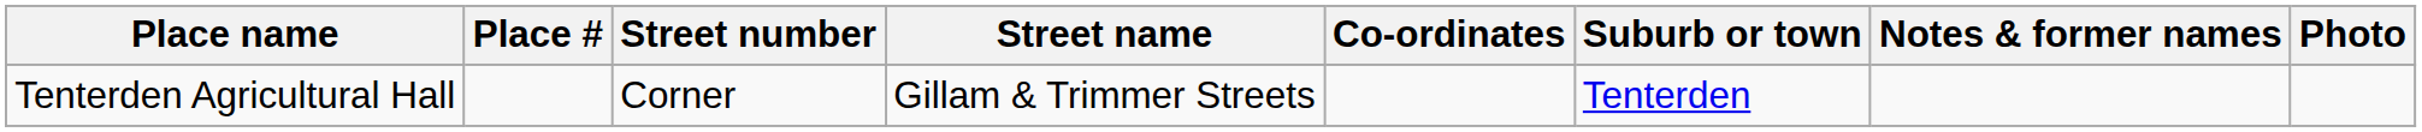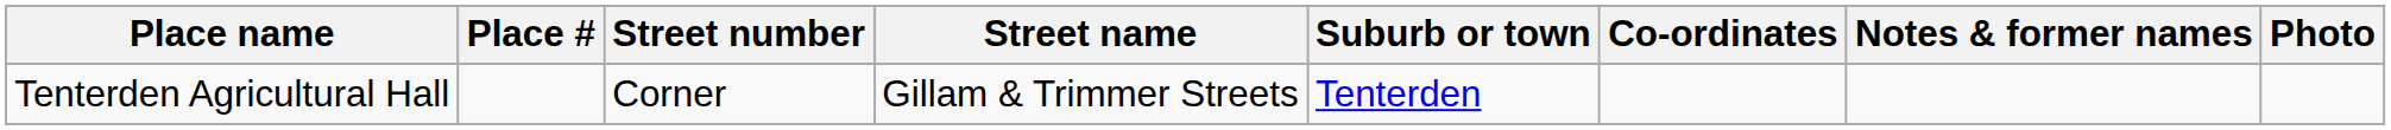 <table class="wikitable sortable">
 <tr>
 <th>Place name</th>
 <th>Place #</th>
 <th>Street number</th>
 <th>Street name</th>
+<th>Suburb or town</th>
 <th>Co-ordinates</th>
-<th>Suburb or town</th>
 <th class="unsortable">Notes & former names</th>
 <th class="unsortable">Photo</th>
 </tr>
 <tr>
 <td>Tenterden Agricultural Hall</td>
 <td></td>
 <td>Corner</td>
 <td>Gillam & Trimmer Streets</td>
+<td><a href='#'>Tenterden</a></td>
 <td></td>
-<td><a href='#'>Tenterden</a></td>
 <td></td>
 <td></td>
 </tr>
 </table>
